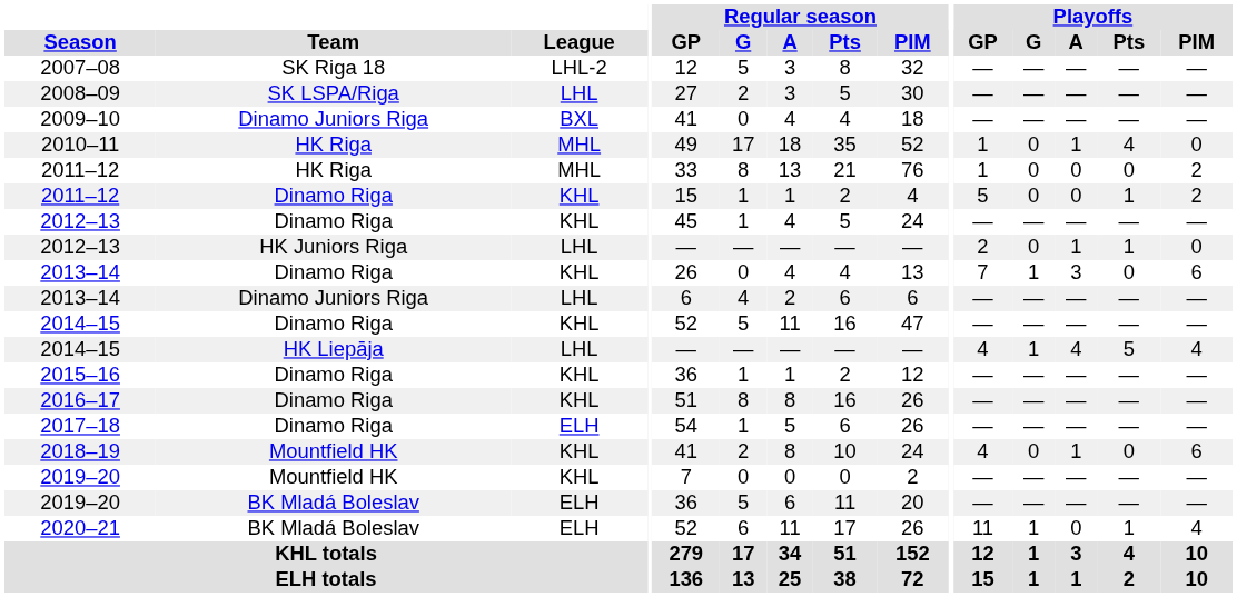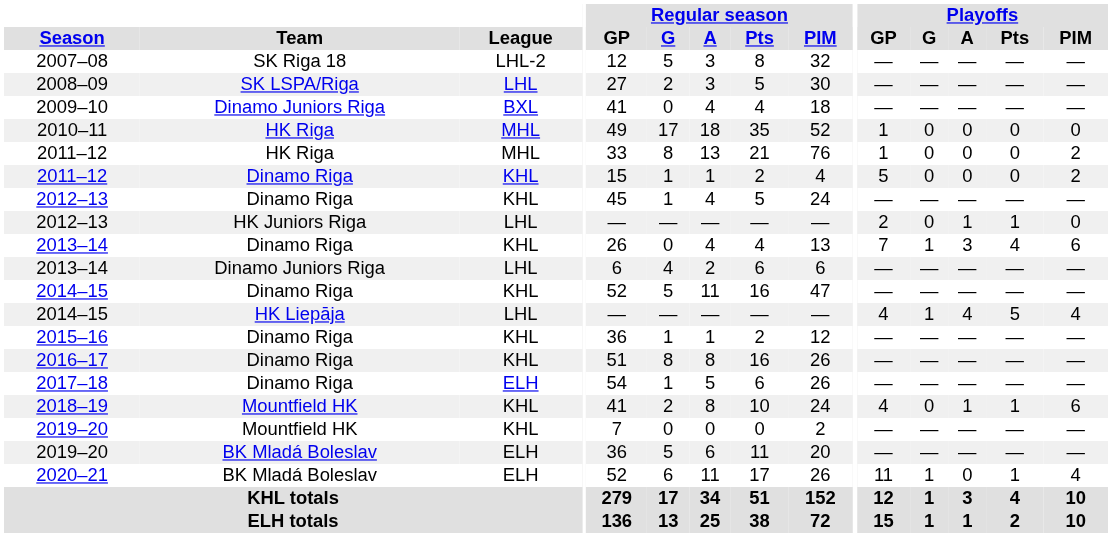 <table border="0" cellpadding="1" cellspacing="0" style="text-align:center; width:60em">
 <tr bgcolor="#e0e0e0">
 <th colspan="3" bgcolor="#ffffff"></th>
 <th rowspan="99" bgcolor="#ffffff"></th>
 <th colspan="5"><a href='#'>Regular season</a></th>
 <th rowspan="99" bgcolor="#ffffff"></th>
 <th colspan="5"><a href='#'>Playoffs</a></th>
 </tr>
 <tr bgcolor="#e0e0e0">
 <th><a href='#'>Season</a></th>
 <th>Team</th>
 <th>League</th>
 <th>GP</th>
 <th><a href='#'>G</a></th>
 <th><a href='#'>A</a></th>
 <th><a href='#'>Pts</a></th>
 <th><a href='#'>PIM</a></th>
 <th>GP</th>
 <th>G</th>
 <th>A</th>
 <th>Pts</th>
 <th>PIM</th>
 </tr>
 <tr ALIGN="center">
 <td>2007–08</td>
 <td>SK Riga 18</td>
 <td>LHL-2</td>
 <td>12</td>
 <td>5</td>
 <td>3</td>
 <td>8</td>
 <td>32</td>
 <td>—</td>
 <td>—</td>
 <td>—</td>
 <td>—</td>
 <td>—</td>
 </tr>
 <tr ALIGN="center" bgcolor="#f0f0f0">
 <td>2008–09</td>
 <td><a href='#'>SK LSPA/Riga</a></td>
 <td><a href='#'>LHL</a></td>
 <td>27</td>
 <td>2</td>
 <td>3</td>
 <td>5</td>
 <td>30</td>
 <td>—</td>
 <td>—</td>
 <td>—</td>
 <td>—</td>
 <td>—</td>
 </tr>
 <tr ALIGN="center">
 <td>2009–10</td>
 <td><a href='#'>Dinamo Juniors Riga</a></td>
 <td><a href='#'>BXL</a></td>
 <td>41</td>
 <td>0</td>
 <td>4</td>
 <td>4</td>
 <td>18</td>
 <td>—</td>
 <td>—</td>
 <td>—</td>
 <td>—</td>
 <td>—</td>
 </tr>
 <tr ALIGN="center" bgcolor="#f0f0f0">
 <td>2010–11</td>
 <td><a href='#'>HK Riga</a></td>
 <td><a href='#'>MHL</a></td>
 <td>49</td>
 <td>17</td>
 <td>18</td>
 <td>35</td>
 <td>52</td>
 <td>1</td>
 <td>0</td>
-<td>1</td>
-<td>4</td>
+<td>0</td>
+<td>0</td>
 <td>0</td>
 </tr>
 <tr ALIGN="center">
 <td>2011–12</td>
 <td>HK Riga</td>
 <td>MHL</td>
 <td>33</td>
 <td>8</td>
 <td>13</td>
 <td>21</td>
 <td>76</td>
 <td>1</td>
 <td>0</td>
 <td>0</td>
 <td>0</td>
 <td>2</td>
 </tr>
 <tr ALIGN="center" bgcolor="#f0f0f0">
 <td><a href='#'>2011–12</a></td>
 <td><a href='#'>Dinamo Riga</a></td>
 <td><a href='#'>KHL</a></td>
 <td>15</td>
 <td>1</td>
 <td>1</td>
 <td>2</td>
 <td>4</td>
 <td>5</td>
 <td>0</td>
 <td>0</td>
-<td>1</td>
+<td>0</td>
 <td>2</td>
 </tr>
 <tr ALIGN="center">
 <td><a href='#'>2012–13</a></td>
 <td>Dinamo Riga</td>
 <td>KHL</td>
 <td>45</td>
 <td>1</td>
 <td>4</td>
 <td>5</td>
 <td>24</td>
 <td>—</td>
 <td>—</td>
 <td>—</td>
 <td>—</td>
 <td>—</td>
 </tr>
 <tr ALIGN="center" bgcolor="#f0f0f0">
 <td>2012–13</td>
 <td>HK Juniors Riga</td>
 <td>LHL</td>
 <td>—</td>
 <td>—</td>
 <td>—</td>
 <td>—</td>
 <td>—</td>
 <td>2</td>
 <td>0</td>
 <td>1</td>
 <td>1</td>
 <td>0</td>
 </tr>
 <tr ALIGN="center">
 <td><a href='#'>2013–14</a></td>
 <td>Dinamo Riga</td>
 <td>KHL</td>
 <td>26</td>
 <td>0</td>
 <td>4</td>
 <td>4</td>
 <td>13</td>
 <td>7</td>
 <td>1</td>
 <td>3</td>
-<td>0</td>
+<td>4</td>
 <td>6</td>
 </tr>
 <tr ALIGN="center" bgcolor="#f0f0f0">
 <td>2013–14</td>
 <td>Dinamo Juniors Riga</td>
 <td>LHL</td>
 <td>6</td>
 <td>4</td>
 <td>2</td>
 <td>6</td>
 <td>6</td>
 <td>—</td>
 <td>—</td>
 <td>—</td>
 <td>—</td>
 <td>—</td>
 </tr>
 <tr ALIGN="center">
 <td><a href='#'>2014–15</a></td>
 <td>Dinamo Riga</td>
 <td>KHL</td>
 <td>52</td>
 <td>5</td>
 <td>11</td>
 <td>16</td>
 <td>47</td>
 <td>—</td>
 <td>—</td>
 <td>—</td>
 <td>—</td>
 <td>—</td>
 </tr>
 <tr ALIGN="center" bgcolor="#f0f0f0">
 <td>2014–15</td>
 <td><a href='#'>HK Liepāja</a></td>
 <td>LHL</td>
 <td>—</td>
 <td>—</td>
 <td>—</td>
 <td>—</td>
 <td>—</td>
 <td>4</td>
 <td>1</td>
 <td>4</td>
 <td>5</td>
 <td>4</td>
 </tr>
 <tr ALIGN="center">
 <td><a href='#'>2015–16</a></td>
 <td>Dinamo Riga</td>
 <td>KHL</td>
 <td>36</td>
 <td>1</td>
 <td>1</td>
 <td>2</td>
 <td>12</td>
 <td>—</td>
 <td>—</td>
 <td>—</td>
 <td>—</td>
 <td>—</td>
 </tr>
 <tr ALIGN="center"  bgcolor="#f0f0f0">
 <td><a href='#'>2016–17</a></td>
 <td>Dinamo Riga</td>
 <td>KHL</td>
 <td>51</td>
 <td>8</td>
 <td>8</td>
 <td>16</td>
 <td>26</td>
 <td>—</td>
 <td>—</td>
 <td>—</td>
 <td>—</td>
 <td>—</td>
 </tr>
 <tr ALIGN="center">
 <td><a href='#'>2017–18</a></td>
 <td>Dinamo Riga</td>
 <td><a href='#'>ELH</a></td>
 <td>54</td>
 <td>1</td>
 <td>5</td>
 <td>6</td>
 <td>26</td>
 <td>—</td>
 <td>—</td>
 <td>—</td>
 <td>—</td>
 <td>—</td>
 </tr>
 <tr ALIGN="center"  bgcolor="#f0f0f0">
 <td><a href='#'>2018–19</a></td>
 <td><a href='#'>Mountfield HK</a></td>
 <td>KHL</td>
 <td>41</td>
 <td>2</td>
 <td>8</td>
 <td>10</td>
 <td>24</td>
 <td>4</td>
 <td>0</td>
 <td>1</td>
-<td>0</td>
+<td>1</td>
 <td>6</td>
 </tr>
 <tr ALIGN="center">
 <td><a href='#'>2019–20</a></td>
 <td>Mountfield HK</td>
 <td>KHL</td>
 <td>7</td>
 <td>0</td>
 <td>0</td>
 <td>0</td>
 <td>2</td>
 <td>—</td>
 <td>—</td>
 <td>—</td>
 <td>—</td>
 <td>—</td>
 </tr>
 <tr ALIGN="center"  bgcolor="#f0f0f0">
 <td>2019–20</td>
 <td><a href='#'>BK Mladá Boleslav</a></td>
 <td>ELH</td>
 <td>36</td>
 <td>5</td>
 <td>6</td>
 <td>11</td>
 <td>20</td>
 <td>—</td>
 <td>—</td>
 <td>—</td>
 <td>—</td>
 <td>—</td>
 </tr>
 <tr ALIGN="center">
 <td><a href='#'>2020–21</a></td>
 <td>BK Mladá Boleslav</td>
 <td>ELH</td>
 <td>52</td>
 <td>6</td>
 <td>11</td>
 <td>17</td>
 <td>26</td>
 <td>11</td>
 <td>1</td>
 <td>0</td>
 <td>1</td>
 <td>4</td>
 </tr>
 <tr bgcolor="#e0e0e0">
 <th colspan="3">KHL totals</th>
 <th>279</th>
 <th>17</th>
 <th>34</th>
 <th>51</th>
 <th>152</th>
 <th>12</th>
 <th>1</th>
 <th>3</th>
 <th>4</th>
 <th>10</th>
 </tr>
 <tr bgcolor="#e0e0e0">
 <th colspan="3">ELH totals</th>
 <th>136</th>
 <th>13</th>
 <th>25</th>
 <th>38</th>
 <th>72</th>
 <th>15</th>
 <th>1</th>
 <th>1</th>
 <th>2</th>
 <th>10</th>
 </tr>
 </table>
